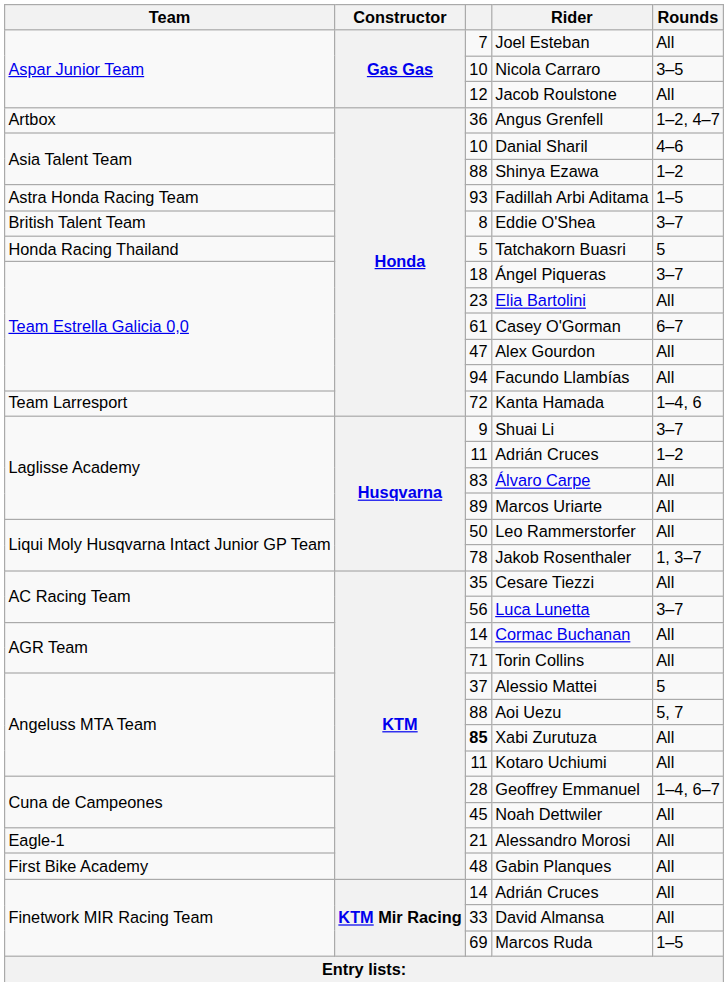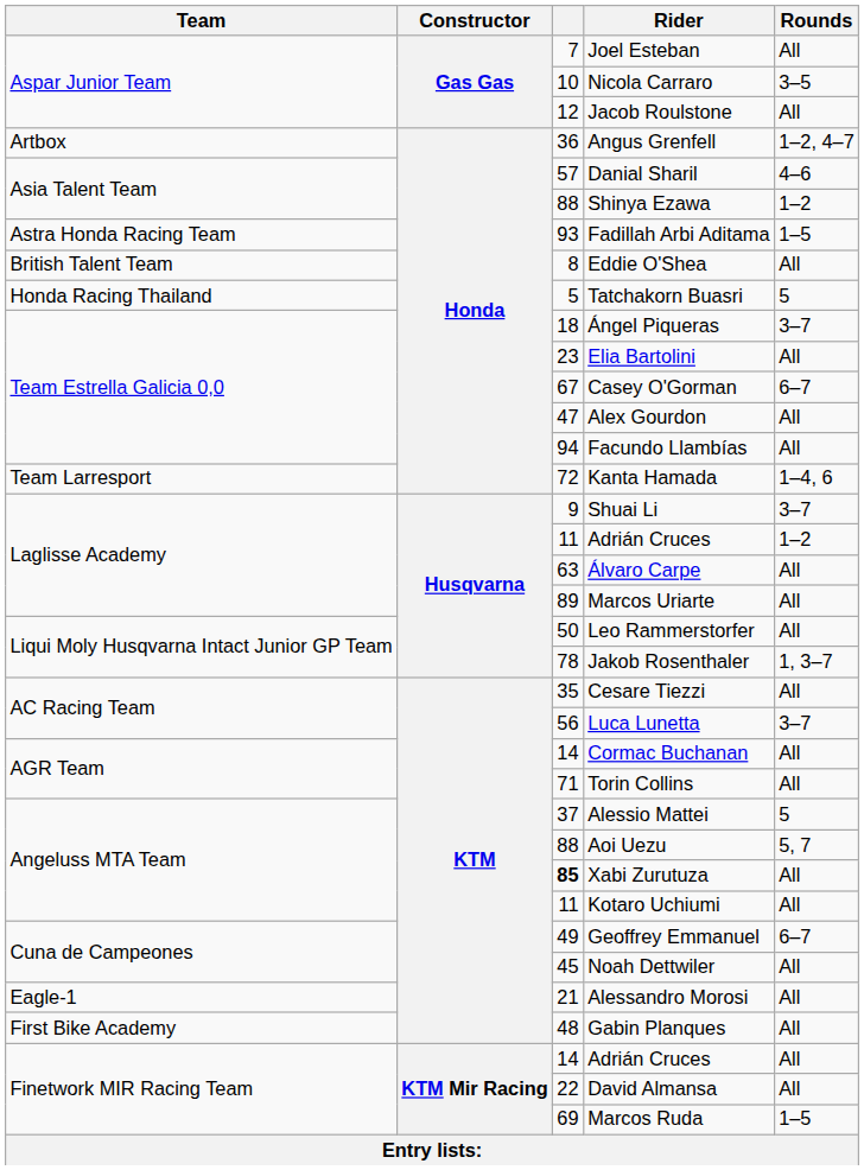 <table class="wikitable" style="font-size:85%;">
 <tr>
 <th>Team</th>
 <th>Constructor</th>
 <th></th>
 <th>Rider</th>
 <th>Rounds</th>
 </tr>
 <tr>
 <td rowspan="3"> <a href='#'>Aspar Junior Team</a></td>
 <th rowspan="3"><a href='#'>Gas Gas</a></th>
 <td align="right">7</td>
 <td> Joel Esteban</td>
 <td>All</td>
 </tr>
 <tr>
 <td align="right">10</td>
 <td> Nicola Carraro</td>
 <td>3–5</td>
 </tr>
 <tr>
 <td align="right">12</td>
 <td> Jacob Roulstone</td>
 <td>All</td>
 </tr>
 <tr>
 <td> Artbox</td>
 <th rowspan="12"><a href='#'>Honda</a></th>
 <td align="right">36</td>
 <td> Angus Grenfell</td>
 <td>1–2, 4–7</td>
 </tr>
 <tr>
 <td rowspan="2"> Asia Talent Team</td>
-<td align="right">10</td>
+<td align="right">57</td>
 <td> Danial Sharil</td>
 <td>4–6</td>
 </tr>
 <tr>
 <td align="right">88</td>
 <td> Shinya Ezawa</td>
 <td>1–2</td>
 </tr>
 <tr>
 <td> Astra Honda Racing Team</td>
 <td align="right">93</td>
 <td> Fadillah Arbi Aditama</td>
 <td>1–5</td>
 </tr>
 <tr>
 <td> British Talent Team</td>
 <td align="right">8</td>
 <td> Eddie O'Shea</td>
-<td>3–7</td>
+<td>All</td>
 </tr>
 <tr>
 <td> Honda Racing Thailand</td>
 <td align="right">5</td>
 <td> Tatchakorn Buasri</td>
 <td>5</td>
 </tr>
 <tr>
 <td rowspan="5"> <a href='#'>Team Estrella Galicia 0,0</a></td>
 <td align="right">18</td>
 <td> Ángel Piqueras</td>
 <td>3–7</td>
 </tr>
 <tr>
 <td align="right">23</td>
 <td> <a href='#'>Elia Bartolini</a></td>
 <td>All</td>
 </tr>
 <tr>
-<td align="right">61</td>
+<td align="right">67</td>
 <td> Casey O'Gorman</td>
 <td>6–7</td>
 </tr>
 <tr>
 <td align="right">47</td>
 <td> Alex Gourdon</td>
 <td>All</td>
 </tr>
 <tr>
 <td align="right">94</td>
 <td> Facundo Llambías</td>
 <td>All</td>
 </tr>
 <tr>
 <td> Team Larresport</td>
 <td align="right">72</td>
 <td> Kanta Hamada</td>
 <td>1–4, 6</td>
 </tr>
 <tr>
 <td rowspan="4"> Laglisse Academy</td>
 <th rowspan="6"><a href='#'>Husqvarna</a></th>
 <td align="right">9</td>
 <td> Shuai Li</td>
 <td>3–7</td>
 </tr>
 <tr>
 <td align="right">11</td>
 <td> Adrián Cruces</td>
 <td>1–2</td>
 </tr>
 <tr>
-<td align="right">83</td>
+<td align="right">63</td>
 <td> <a href='#'>Álvaro Carpe</a></td>
 <td>All</td>
 </tr>
 <tr>
 <td align="right">89</td>
 <td> Marcos Uriarte</td>
 <td>All</td>
 </tr>
 <tr>
 <td rowspan="2"> Liqui Moly Husqvarna Intact Junior GP Team</td>
 <td align="right">50</td>
 <td> Leo Rammerstorfer</td>
 <td>All</td>
 </tr>
 <tr>
 <td align="right">78</td>
 <td> Jakob Rosenthaler</td>
 <td>1, 3–7</td>
 </tr>
 <tr>
 <td rowspan="2"> AC Racing Team</td>
 <th rowspan="12"><a href='#'>KTM</a></th>
 <td align="right">35</td>
 <td> Cesare Tiezzi</td>
 <td>All</td>
 </tr>
 <tr>
 <td align="right">56</td>
 <td> <a href='#'>Luca Lunetta</a></td>
 <td>3–7</td>
 </tr>
 <tr>
 <td rowspan="2"> AGR Team</td>
 <td align="right">14</td>
 <td> <a href='#'>Cormac Buchanan</a></td>
 <td>All</td>
 </tr>
 <tr>
 <td align="right">71</td>
 <td> Torin Collins</td>
 <td>All</td>
 </tr>
 <tr>
 <td rowspan="4"> Angeluss MTA Team</td>
 <td align="right">37</td>
 <td> Alessio Mattei</td>
 <td>5</td>
 </tr>
 <tr>
 <td align="right">88</td>
 <td> Aoi Uezu</td>
 <td>5, 7</td>
 </tr>
 <tr>
 <td align="right"><strong>85</strong></td>
 <td> Xabi Zurutuza</td>
 <td>All</td>
 </tr>
 <tr>
 <td align="right">11</td>
 <td> Kotaro Uchiumi</td>
 <td>All</td>
 </tr>
 <tr>
 <td rowspan="2"> Cuna de Campeones</td>
-<td align="right">28</td>
+<td align="right">49</td>
 <td> Geoffrey Emmanuel</td>
-<td>1–4, 6–7</td>
+<td>6–7</td>
 </tr>
 <tr>
 <td align="right">45</td>
 <td> Noah Dettwiler</td>
 <td>All</td>
 </tr>
 <tr>
 <td> Eagle-1</td>
 <td align="right">21</td>
 <td> Alessandro Morosi</td>
 <td>All</td>
 </tr>
 <tr>
 <td> First Bike Academy</td>
 <td align="right">48</td>
 <td> Gabin Planques</td>
 <td>All</td>
 </tr>
 <tr>
 <td rowspan="3"> Finetwork MIR Racing Team</td>
 <th rowspan="3"><a href='#'>KTM</a> Mir Racing</th>
 <td align="right">14</td>
 <td> Adrián Cruces</td>
 <td>All</td>
 </tr>
 <tr>
-<td align="right">33</td>
+<td align="right">22</td>
 <td> David Almansa</td>
 <td>All</td>
 </tr>
 <tr>
 <td align="right">69</td>
 <td> Marcos Ruda</td>
 <td>1–5</td>
 </tr>
 <tr>
 <th colspan="5">Entry lists:</th>
 </tr>
 </table>
